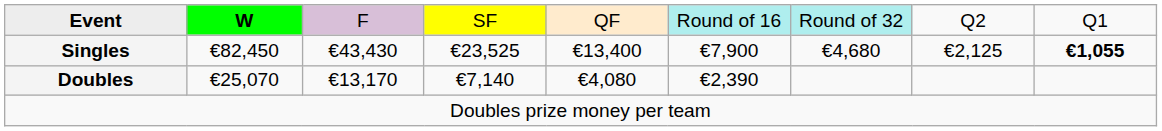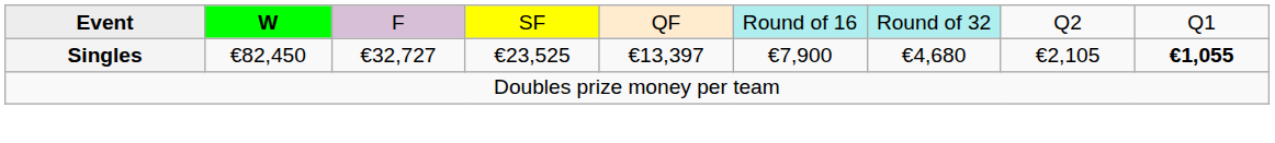 <table class=wikitable style=font-size:90%;text-align:center>
 <tr>
 <td style="width:130px; background:#ededed;"><strong>Event</strong></td>
 <td style="width:80px; background:lime;"><strong>W</strong></td>
 <td style="width:85px; background:thistle;">F</td>
 <td style="width:85px; background:#ff0;">SF</td>
 <td style="width:85px; background:#ffebcd;">QF</td>
 <td style="width:85px; background:#afeeee;">Round of 16</td>
 <td style="width:85px; background:#afeeee;">Round of 32</td>
 <td width=85>Q2</td>
 <td width=85>Q1</td>
 </tr>
 <tr>
 <td style="background:#f4f4f4;"><strong>Singles</strong></td>
 <td>€82,450</td>
-<td>€43,430</td>
+<td>€32,727</td>
 <td>€23,525</td>
-<td>€13,400</td>
+<td>€13,397</td>
 <td>€7,900</td>
 <td>€4,680</td>
-<td>€2,125</td>
+<td>€2,105</td>
 <td><strong>€1,055</strong></td>
-</tr>
-<tr>
-<td style="background:#f4f4f4;"><strong>Doubles</strong></td>
-<td>€25,070</td>
-<td>€13,170</td>
-<td>€7,140</td>
-<td>€4,080</td>
-<td>€2,390</td>
-<td></td>
-<td></td>
-<td></td>
 </tr>
 <tr>
 <td colspan=9>Doubles prize money per team</td>
 </tr>
 </table>
